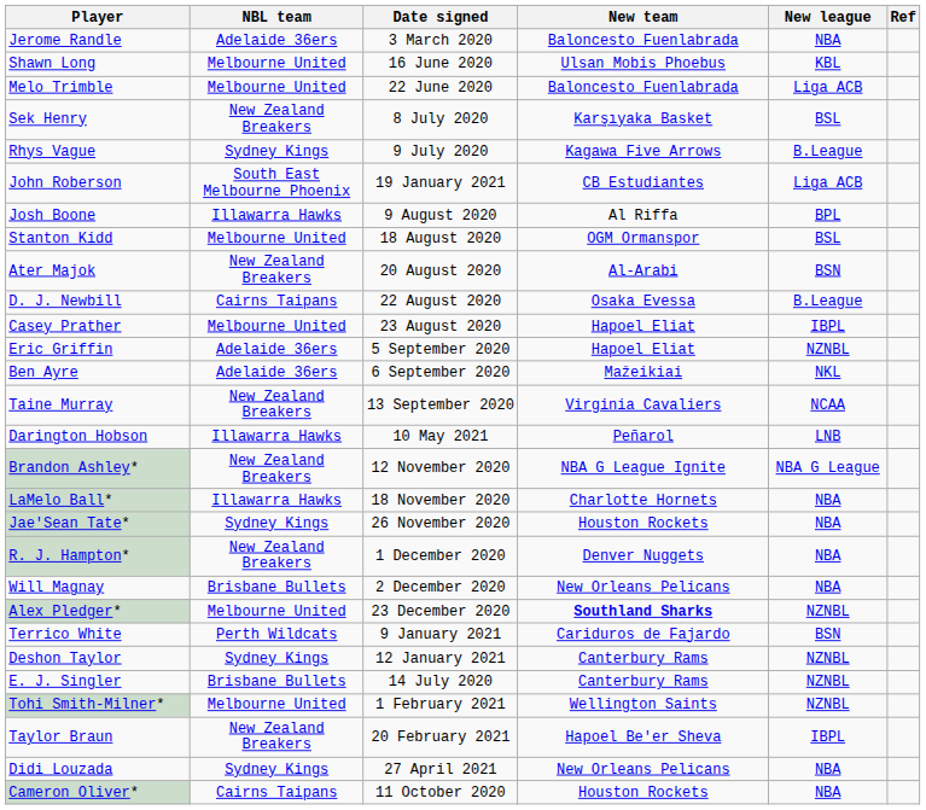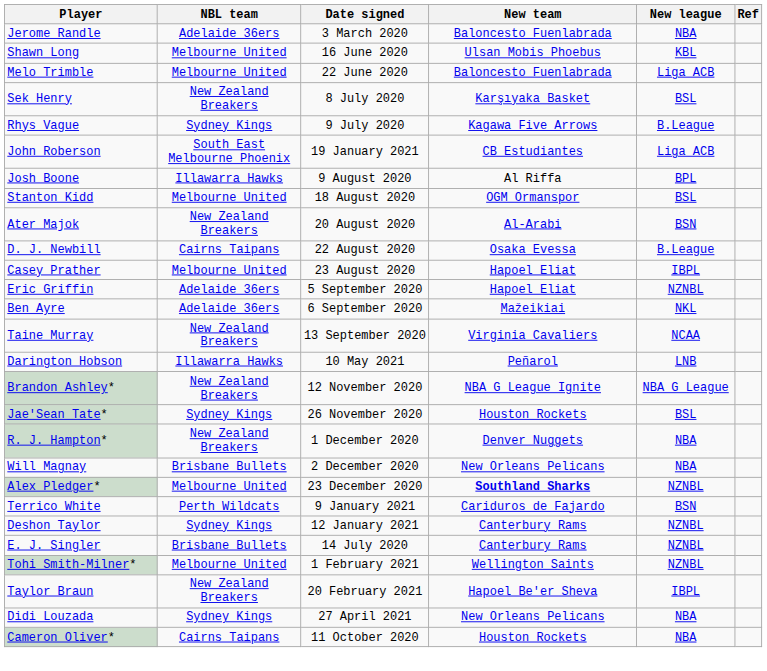 <table class="wikitable sortable" style="text-align:center">
 <tr>
 <th style="width:160px">Player</th>
 <th style="width:150px">NBL team</th>
 <th>Date signed</th>
 <th style="width:220px">New team</th>
 <th style="width:100px">New league</th>
 <th class="unsortable">Ref</th>
 </tr>
 <tr>
 <td align="left"><a href='#'>Jerome Randle</a></td>
 <td><a href='#'>Adelaide 36ers</a></td>
 <td>3 March 2020</td>
 <td><a href='#'>Baloncesto Fuenlabrada</a></td>
 <td><a href='#'>NBA</a></td>
 <td></td>
 </tr>
 <tr>
 <td align="left"><a href='#'>Shawn Long</a></td>
 <td><a href='#'>Melbourne United</a></td>
 <td>16 June 2020</td>
 <td><a href='#'>Ulsan Mobis Phoebus</a></td>
 <td><a href='#'>KBL</a></td>
 <td></td>
 </tr>
 <tr>
 <td align="left"><a href='#'>Melo Trimble</a></td>
 <td><a href='#'>Melbourne United</a></td>
 <td>22 June 2020</td>
 <td><a href='#'>Baloncesto Fuenlabrada</a></td>
 <td><a href='#'>Liga ACB</a></td>
 <td></td>
 </tr>
 <tr>
 <td align="left"><a href='#'>Sek Henry</a></td>
 <td><a href='#'>New Zealand Breakers</a></td>
 <td>8 July 2020</td>
 <td><a href='#'>Karşıyaka Basket</a></td>
 <td><a href='#'>BSL</a></td>
 <td></td>
 </tr>
 <tr>
 <td align="left"><a href='#'>Rhys Vague</a></td>
 <td><a href='#'>Sydney Kings</a></td>
 <td>9 July 2020</td>
 <td><a href='#'>Kagawa Five Arrows</a></td>
 <td><a href='#'>B.League</a></td>
 <td></td>
 </tr>
 <tr>
 <td align="left"><a href='#'>John Roberson</a></td>
 <td><a href='#'>South East Melbourne Phoenix</a></td>
 <td>19 January 2021</td>
 <td><a href='#'>CB Estudiantes</a></td>
 <td><a href='#'>Liga ACB</a></td>
 <td></td>
 </tr>
 <tr>
 <td align="left"><a href='#'>Josh Boone</a></td>
 <td><a href='#'>Illawarra Hawks</a></td>
 <td>9 August 2020</td>
 <td>Al Riffa</td>
 <td><a href='#'>BPL</a></td>
 <td></td>
 </tr>
 <tr>
 <td align="left"><a href='#'>Stanton Kidd</a></td>
 <td><a href='#'>Melbourne United</a></td>
 <td>18 August 2020</td>
 <td><a href='#'>OGM Ormanspor</a></td>
 <td><a href='#'>BSL</a></td>
 <td></td>
 </tr>
 <tr>
 <td align="left"><a href='#'>Ater Majok</a></td>
 <td><a href='#'>New Zealand Breakers</a></td>
 <td>20 August 2020</td>
 <td><a href='#'>Al-Arabi</a></td>
 <td><a href='#'>BSN</a></td>
 <td></td>
 </tr>
 <tr>
 <td align="left"><a href='#'>D. J. Newbill</a></td>
 <td><a href='#'>Cairns Taipans</a></td>
 <td>22 August 2020</td>
 <td><a href='#'>Osaka Evessa</a></td>
 <td><a href='#'>B.League</a></td>
 <td></td>
 </tr>
 <tr>
 <td align="left"><a href='#'>Casey Prather</a></td>
 <td><a href='#'>Melbourne United</a></td>
 <td>23 August 2020</td>
 <td><a href='#'>Hapoel Eliat</a></td>
 <td><a href='#'>IBPL</a></td>
 <td></td>
 </tr>
 <tr>
 <td align="left"><a href='#'>Eric Griffin</a></td>
 <td><a href='#'>Adelaide 36ers</a></td>
 <td>5 September 2020</td>
 <td><a href='#'>Hapoel Eliat</a></td>
 <td><a href='#'>NZNBL</a></td>
 <td></td>
 </tr>
 <tr>
 <td align="left"><a href='#'>Ben Ayre</a></td>
 <td><a href='#'>Adelaide 36ers</a></td>
 <td>6 September 2020</td>
 <td><a href='#'>Mažeikiai</a></td>
 <td><a href='#'>NKL</a></td>
 <td></td>
 </tr>
 <tr>
 <td align="left"><a href='#'>Taine Murray</a></td>
 <td><a href='#'>New Zealand Breakers</a></td>
 <td>13 September 2020</td>
 <td><a href='#'>Virginia Cavaliers</a></td>
 <td><a href='#'>NCAA</a></td>
 <td></td>
 </tr>
 <tr>
 <td align="left"><a href='#'>Darington Hobson</a></td>
 <td><a href='#'>Illawarra Hawks</a></td>
 <td>10 May 2021</td>
 <td><a href='#'>Peñarol</a></td>
 <td><a href='#'>LNB</a></td>
 <td></td>
 </tr>
 <tr>
 <td style="background:#cdc;" align="left"><a href='#'>Brandon Ashley</a>*</td>
 <td><a href='#'>New Zealand Breakers</a></td>
 <td>12 November 2020</td>
 <td><a href='#'>NBA G League Ignite</a></td>
 <td><a href='#'>NBA G League</a></td>
 <td></td>
 </tr>
 <tr>
-<td style="background:#cdc;" align="left"><a href='#'>LaMelo Ball</a>*</td>
-<td><a href='#'>Illawarra Hawks</a></td>
-<td>18 November 2020</td>
-<td><a href='#'>Charlotte Hornets</a></td>
-<td><a href='#'>NBA</a></td>
-<td></td>
-</tr>
-<tr>
 <td style="background:#cdc;" align="left"><a href='#'>Jae'Sean Tate</a>*</td>
 <td><a href='#'>Sydney Kings</a></td>
 <td>26 November 2020</td>
 <td><a href='#'>Houston Rockets</a></td>
-<td><a href='#'>NBA</a></td>
+<td><a href='#'>BSL</a></td>
 <td></td>
 </tr>
 <tr>
 <td style="background:#cdc;" align="left"><a href='#'>R. J. Hampton</a>*</td>
 <td><a href='#'>New Zealand Breakers</a></td>
 <td>1 December 2020</td>
 <td><a href='#'>Denver Nuggets</a></td>
 <td><a href='#'>NBA</a></td>
 <td></td>
 </tr>
 <tr>
 <td align="left"><a href='#'>Will Magnay</a></td>
 <td><a href='#'>Brisbane Bullets</a></td>
 <td>2 December 2020</td>
 <td><a href='#'>New Orleans Pelicans</a></td>
 <td><a href='#'>NBA</a></td>
 <td></td>
 </tr>
 <tr>
 <td style="background:#cdc;" align="left"><a href='#'>Alex Pledger</a>*</td>
 <td><a href='#'>Melbourne United</a></td>
 <td>23 December 2020</td>
 <td><strong><a href='#'>Southland Sharks</a></strong></td>
 <td><a href='#'>NZNBL</a></td>
 <td></td>
 </tr>
 <tr>
 <td align="left"><a href='#'>Terrico White</a></td>
 <td><a href='#'>Perth Wildcats</a></td>
 <td>9 January 2021</td>
 <td><a href='#'>Cariduros de Fajardo</a></td>
 <td><a href='#'>BSN</a></td>
 <td></td>
 </tr>
 <tr>
 <td align="left"><a href='#'>Deshon Taylor</a></td>
 <td><a href='#'>Sydney Kings</a></td>
 <td>12 January 2021</td>
 <td><a href='#'>Canterbury Rams</a></td>
 <td><a href='#'>NZNBL</a></td>
 <td></td>
 </tr>
 <tr>
 <td align="left"><a href='#'>E. J. Singler</a></td>
 <td><a href='#'>Brisbane Bullets</a></td>
 <td>14 July 2020</td>
 <td><a href='#'>Canterbury Rams</a></td>
 <td><a href='#'>NZNBL</a></td>
 <td></td>
 </tr>
 <tr>
 <td style="background:#cdc;" align="left"><a href='#'>Tohi Smith-Milner</a>*</td>
 <td><a href='#'>Melbourne United</a></td>
 <td>1 February 2021</td>
 <td><a href='#'>Wellington Saints</a></td>
 <td><a href='#'>NZNBL</a></td>
 <td></td>
 </tr>
 <tr>
 <td align="left"><a href='#'>Taylor Braun</a></td>
 <td><a href='#'>New Zealand Breakers</a></td>
 <td>20 February 2021</td>
 <td><a href='#'>Hapoel Be'er Sheva</a></td>
 <td><a href='#'>IBPL</a></td>
 <td></td>
 </tr>
 <tr>
 <td align="left"><a href='#'>Didi Louzada</a></td>
 <td><a href='#'>Sydney Kings</a></td>
 <td>27 April 2021</td>
 <td><a href='#'>New Orleans Pelicans</a></td>
 <td><a href='#'>NBA</a></td>
 <td></td>
 </tr>
 <tr>
 <td style="background:#cdc;" align="left"><a href='#'>Cameron Oliver</a>*</td>
 <td><a href='#'>Cairns Taipans</a></td>
 <td>11 October 2020</td>
 <td><a href='#'>Houston Rockets</a></td>
 <td><a href='#'>NBA</a></td>
 <td></td>
 </tr>
 </table>
